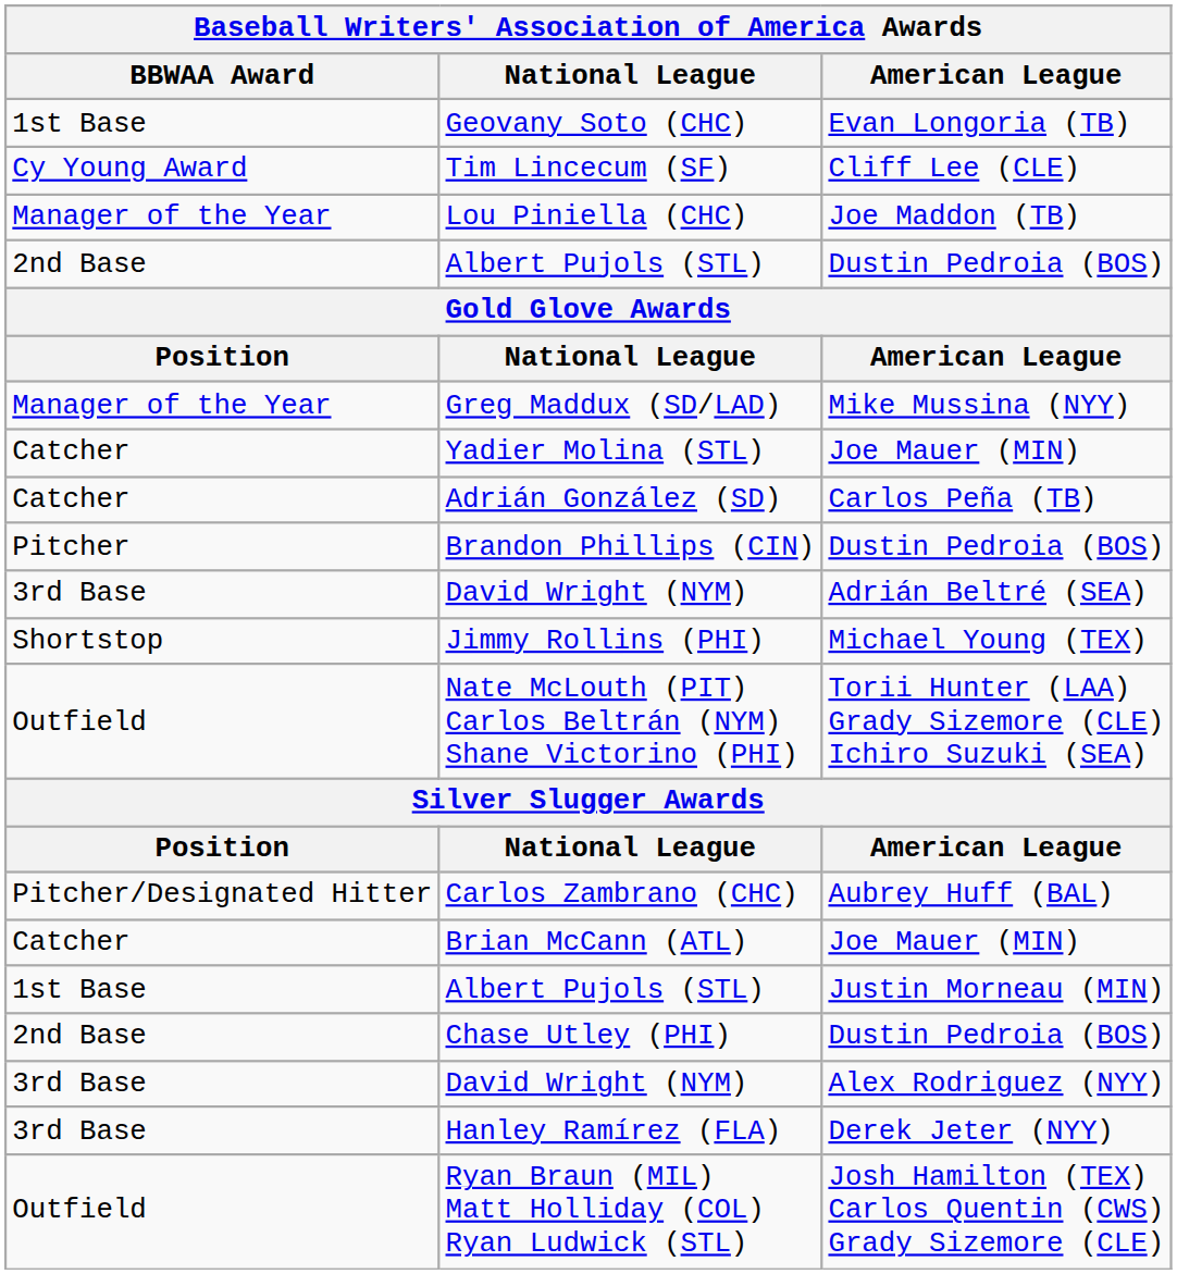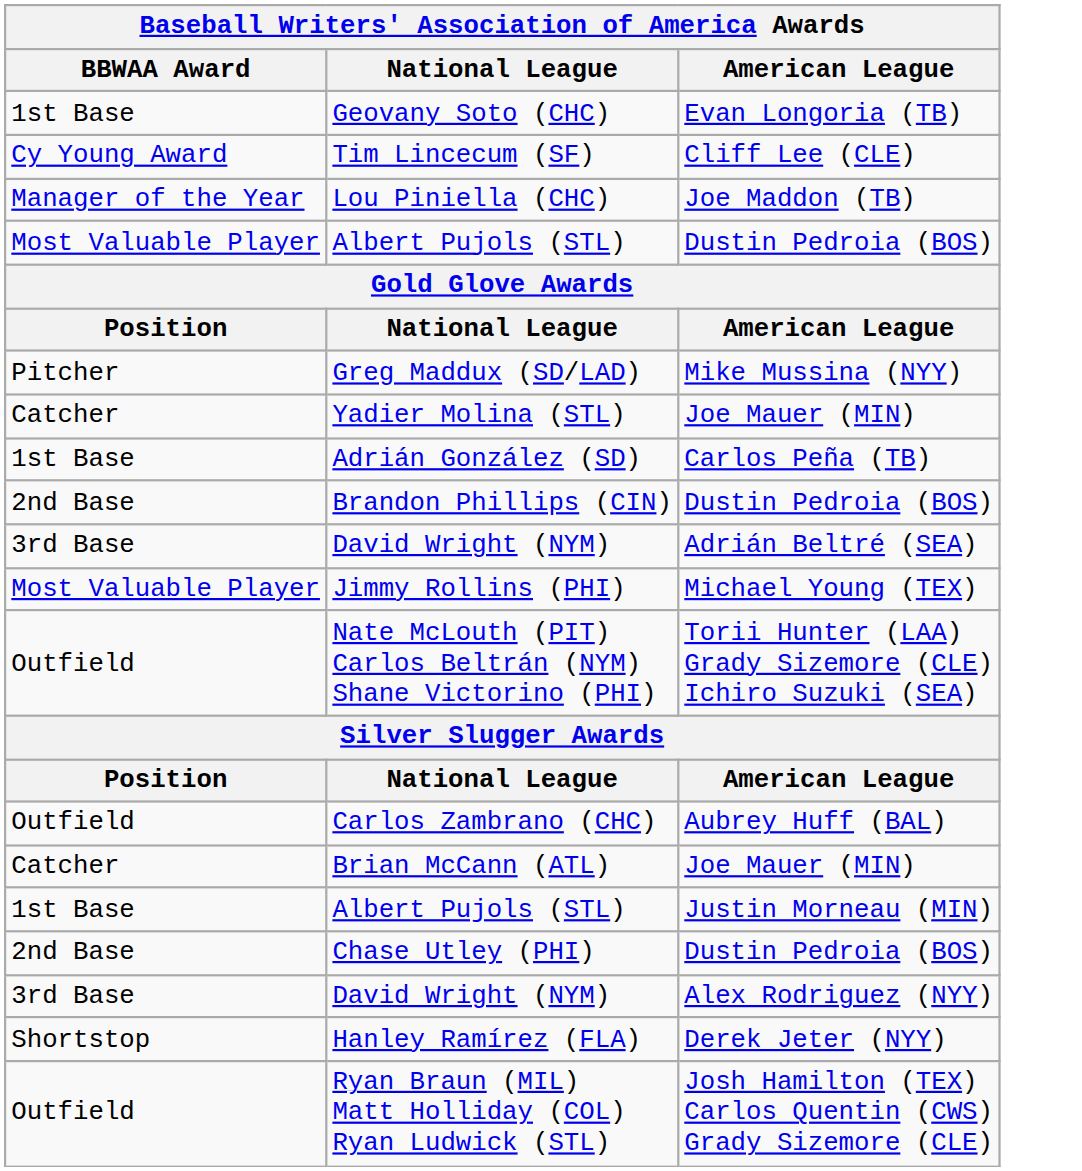 <table class="wikitable" style="font-size:90%;">
 <tr>
 <th colspan="9"><a href='#'>Baseball Writers' Association of America</a> Awards</th>
 </tr>
 <tr>
 <th>BBWAA Award</th>
 <th>National League</th>
 <th>American League</th>
 </tr>
 <tr>
 <td>1st Base</td>
 <td><a href='#'>Geovany Soto</a> (<a href='#'>CHC</a>)</td>
 <td><a href='#'>Evan Longoria</a> (<a href='#'>TB</a>)</td>
 </tr>
 <tr>
 <td><a href='#'>Cy Young Award</a></td>
 <td><a href='#'>Tim Lincecum</a> (<a href='#'>SF</a>)</td>
 <td><a href='#'>Cliff Lee</a> (<a href='#'>CLE</a>)</td>
 </tr>
 <tr>
 <td><a href='#'>Manager of the Year</a></td>
 <td><a href='#'>Lou Piniella</a> (<a href='#'>CHC</a>)</td>
 <td><a href='#'>Joe Maddon</a> (<a href='#'>TB</a>)</td>
 </tr>
 <tr>
-<td>2nd Base</td>
+<td><a href='#'>Most Valuable Player</a></td>
 <td><a href='#'>Albert Pujols</a> (<a href='#'>STL</a>)</td>
 <td><a href='#'>Dustin Pedroia</a> (<a href='#'>BOS</a>)</td>
 </tr>
 <tr>
 <th colspan="9"><a href='#'>Gold Glove Awards</a></th>
 </tr>
 <tr>
 <th>Position</th>
 <th>National League</th>
 <th>American League</th>
 </tr>
 <tr>
-<td><a href='#'>Manager of the Year</a></td>
+<td>Pitcher</td>
 <td><a href='#'>Greg Maddux</a> (<a href='#'>SD</a>/<a href='#'>LAD</a>)</td>
 <td><a href='#'>Mike Mussina</a> (<a href='#'>NYY</a>)</td>
 </tr>
 <tr>
 <td>Catcher</td>
 <td><a href='#'>Yadier Molina</a> (<a href='#'>STL</a>)</td>
 <td><a href='#'>Joe Mauer</a> (<a href='#'>MIN</a>)</td>
 </tr>
 <tr>
-<td>Catcher</td>
+<td>1st Base</td>
 <td><a href='#'>Adrián González</a> (<a href='#'>SD</a>)</td>
 <td><a href='#'>Carlos Peña</a> (<a href='#'>TB</a>)</td>
 </tr>
 <tr>
-<td>Pitcher</td>
+<td>2nd Base</td>
 <td><a href='#'>Brandon Phillips</a> (<a href='#'>CIN</a>)</td>
 <td><a href='#'>Dustin Pedroia</a> (<a href='#'>BOS</a>)</td>
 </tr>
 <tr>
 <td>3rd Base</td>
 <td><a href='#'>David Wright</a> (<a href='#'>NYM</a>)</td>
 <td><a href='#'>Adrián Beltré</a> (<a href='#'>SEA</a>)</td>
 </tr>
 <tr>
-<td>Shortstop</td>
+<td><a href='#'>Most Valuable Player</a></td>
 <td><a href='#'>Jimmy Rollins</a> (<a href='#'>PHI</a>)</td>
 <td><a href='#'>Michael Young</a> (<a href='#'>TEX</a>)</td>
 </tr>
 <tr>
 <td>Outfield</td>
 <td><a href='#'>Nate McLouth</a> (<a href='#'>PIT</a>)<br><a href='#'>Carlos Beltrán</a> (<a href='#'>NYM</a>)<br><a href='#'>Shane Victorino</a> (<a href='#'>PHI</a>)</td>
 <td><a href='#'>Torii Hunter</a> (<a href='#'>LAA</a>)<br><a href='#'>Grady Sizemore</a> (<a href='#'>CLE</a>)<br><a href='#'>Ichiro Suzuki</a> (<a href='#'>SEA</a>)</td>
 </tr>
 <tr>
 <th colspan="9"><a href='#'>Silver Slugger Awards</a></th>
 </tr>
 <tr>
 <th>Position</th>
 <th>National League</th>
 <th>American League</th>
 </tr>
 <tr>
-<td>Pitcher/Designated Hitter</td>
+<td>Outfield</td>
 <td><a href='#'>Carlos Zambrano</a> (<a href='#'>CHC</a>)</td>
 <td><a href='#'>Aubrey Huff</a> (<a href='#'>BAL</a>)</td>
 </tr>
 <tr>
 <td>Catcher</td>
 <td><a href='#'>Brian McCann</a> (<a href='#'>ATL</a>)</td>
 <td><a href='#'>Joe Mauer</a> (<a href='#'>MIN</a>)</td>
 </tr>
 <tr>
 <td>1st Base</td>
 <td><a href='#'>Albert Pujols</a> (<a href='#'>STL</a>)</td>
 <td><a href='#'>Justin Morneau</a> (<a href='#'>MIN</a>)</td>
 </tr>
 <tr>
 <td>2nd Base</td>
 <td><a href='#'>Chase Utley</a> (<a href='#'>PHI</a>)</td>
 <td><a href='#'>Dustin Pedroia</a> (<a href='#'>BOS</a>)</td>
 </tr>
 <tr>
 <td>3rd Base</td>
 <td><a href='#'>David Wright</a> (<a href='#'>NYM</a>)</td>
 <td><a href='#'>Alex Rodriguez</a> (<a href='#'>NYY</a>)</td>
 </tr>
 <tr>
-<td>3rd Base</td>
+<td>Shortstop</td>
 <td><a href='#'>Hanley Ramírez</a> (<a href='#'>FLA</a>)</td>
 <td><a href='#'>Derek Jeter</a> (<a href='#'>NYY</a>)</td>
 </tr>
 <tr>
 <td>Outfield</td>
 <td><a href='#'>Ryan Braun</a> (<a href='#'>MIL</a>)<br><a href='#'>Matt Holliday</a> (<a href='#'>COL</a>)<br><a href='#'>Ryan Ludwick</a> (<a href='#'>STL</a>)</td>
 <td><a href='#'>Josh Hamilton</a> (<a href='#'>TEX</a>)<br><a href='#'>Carlos Quentin</a> (<a href='#'>CWS</a>)<br><a href='#'>Grady Sizemore</a> (<a href='#'>CLE</a>)</td>
 </tr>
 </table>
